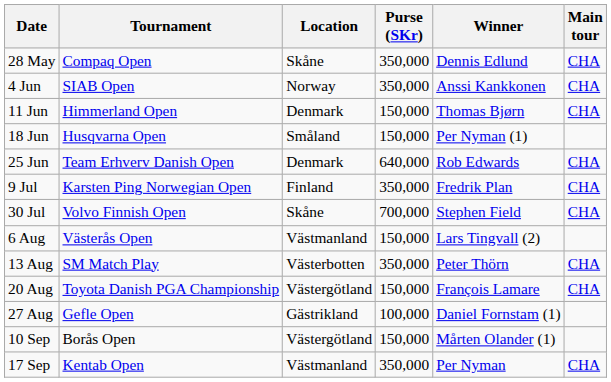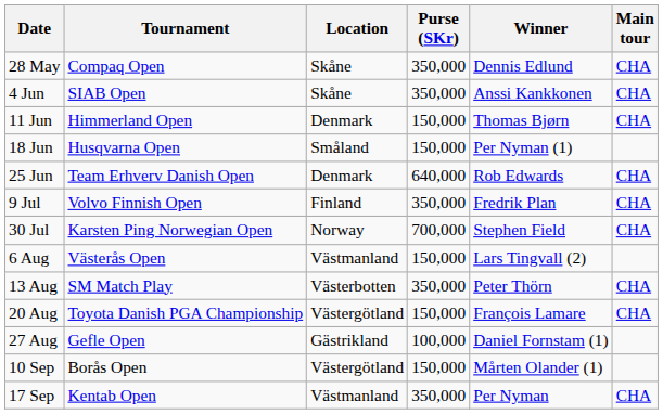 <table class="wikitable" style="font-size:95%;">
 <tr>
 <th>Date</th>
 <th>Tournament</th>
 <th>Location</th>
 <th>Purse<br>(<a href='#'>SKr</a>)</th>
 <th>Winner</th>
 <th>Main<br>tour</th>
 </tr>
 <tr>
 <td>28 May</td>
 <td><a href='#'>Compaq Open</a></td>
 <td>Skåne</td>
 <td align=right>350,000</td>
 <td> <a href='#'>Dennis Edlund</a></td>
 <td><a href='#'>CHA</a></td>
 </tr>
 <tr>
 <td>4 Jun</td>
 <td><a href='#'>SIAB Open</a></td>
-<td>Norway</td>
+<td>Skåne</td>
 <td align=right>350,000</td>
 <td> <a href='#'>Anssi Kankkonen</a></td>
 <td><a href='#'>CHA</a></td>
 </tr>
 <tr>
 <td>11 Jun</td>
 <td><a href='#'>Himmerland Open</a></td>
 <td>Denmark</td>
 <td align=right>150,000</td>
 <td> <a href='#'>Thomas Bjørn</a></td>
 <td><a href='#'>CHA</a></td>
 </tr>
 <tr>
 <td>18 Jun</td>
 <td><a href='#'>Husqvarna Open</a></td>
 <td>Småland</td>
 <td align=right>150,000</td>
 <td> <a href='#'>Per Nyman</a> (1)</td>
 <td></td>
 </tr>
 <tr>
 <td>25 Jun</td>
 <td><a href='#'>Team Erhverv Danish Open</a></td>
 <td>Denmark</td>
 <td align=right>640,000</td>
 <td> <a href='#'>Rob Edwards</a></td>
 <td><a href='#'>CHA</a></td>
 </tr>
 <tr>
 <td>9 Jul</td>
-<td><a href='#'>Karsten Ping Norwegian Open</a></td>
+<td><a href='#'>Volvo Finnish Open</a></td>
 <td>Finland</td>
 <td align=right>350,000</td>
 <td> <a href='#'>Fredrik Plan</a></td>
 <td><a href='#'>CHA</a></td>
 </tr>
 <tr>
 <td>30 Jul</td>
-<td><a href='#'>Volvo Finnish Open</a></td>
-<td>Skåne</td>
+<td><a href='#'>Karsten Ping Norwegian Open</a></td>
+<td>Norway</td>
 <td align=right>700,000</td>
 <td> <a href='#'>Stephen Field</a></td>
 <td><a href='#'>CHA</a></td>
 </tr>
 <tr>
 <td>6 Aug</td>
 <td><a href='#'>Västerås Open</a></td>
 <td>Västmanland</td>
 <td align=right>150,000</td>
 <td> <a href='#'>Lars Tingvall</a> (2)</td>
 <td></td>
 </tr>
 <tr>
 <td>13 Aug</td>
 <td><a href='#'>SM Match Play</a></td>
 <td>Västerbotten</td>
 <td align=right>350,000</td>
 <td> <a href='#'>Peter Thörn</a></td>
 <td><a href='#'>CHA</a></td>
 </tr>
 <tr>
 <td>20 Aug</td>
 <td><a href='#'>Toyota Danish PGA Championship</a></td>
 <td>Västergötland</td>
 <td align=right>150,000</td>
 <td> <a href='#'>François Lamare</a></td>
 <td><a href='#'>CHA</a></td>
 </tr>
 <tr>
 <td>27 Aug</td>
 <td><a href='#'>Gefle Open</a></td>
 <td>Gästrikland</td>
 <td align=right>100,000</td>
 <td> <a href='#'>Daniel Fornstam</a> (1)</td>
 <td></td>
 </tr>
 <tr>
 <td>10 Sep</td>
 <td>Borås Open</td>
 <td>Västergötland</td>
 <td align=right>150,000</td>
 <td> <a href='#'>Mårten Olander</a> (1)</td>
 <td></td>
 </tr>
 <tr>
 <td>17 Sep</td>
 <td><a href='#'>Kentab Open</a></td>
 <td>Västmanland</td>
 <td align=right>350,000</td>
 <td> <a href='#'>Per Nyman</a></td>
 <td><a href='#'>CHA</a></td>
 </tr>
 </table>
